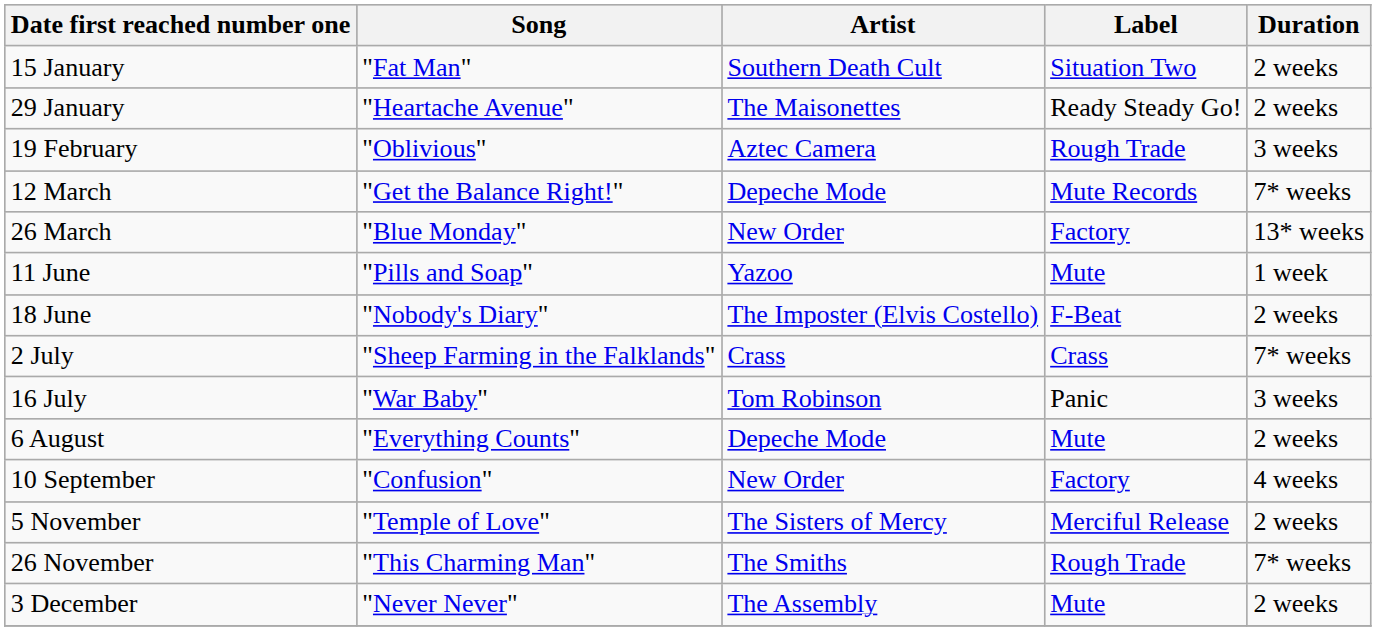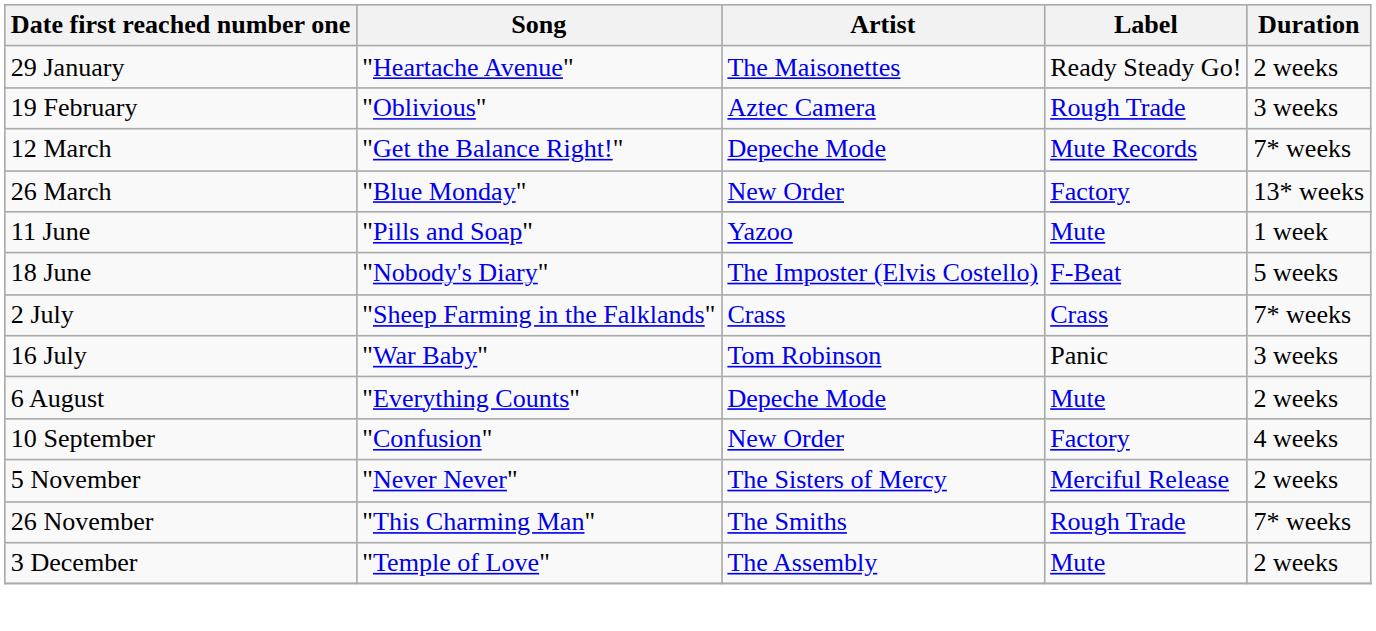 <table class=wikitable>
 <tr>
 <th>Date first reached number one</th>
 <th>Song</th>
 <th>Artist</th>
 <th>Label</th>
 <th>Duration</th>
-</tr>
-<tr>
-<td>15 January</td>
-<td>"<a href='#'>Fat Man</a>"</td>
-<td><a href='#'>Southern Death Cult</a></td>
-<td><a href='#'>Situation Two</a></td>
-<td>2 weeks</td>
 </tr>
 <tr>
 <td>29 January</td>
 <td>"<a href='#'>Heartache Avenue</a>"</td>
 <td><a href='#'>The Maisonettes</a></td>
 <td>Ready Steady Go!</td>
 <td>2 weeks</td>
 </tr>
 <tr>
 <td>19 February</td>
 <td>"<a href='#'>Oblivious</a>"</td>
 <td><a href='#'>Aztec Camera</a></td>
 <td><a href='#'>Rough Trade</a></td>
 <td>3 weeks</td>
 </tr>
 <tr>
 <td>12 March</td>
 <td>"<a href='#'>Get the Balance Right!</a>"</td>
 <td><a href='#'>Depeche Mode</a></td>
 <td><a href='#'>Mute Records</a></td>
 <td>7* weeks</td>
 </tr>
 <tr>
 <td>26 March</td>
 <td>"<a href='#'>Blue Monday</a>"</td>
 <td><a href='#'>New Order</a></td>
 <td><a href='#'>Factory</a></td>
 <td>13* weeks</td>
 </tr>
 <tr>
 <td>11 June</td>
 <td>"<a href='#'>Pills and Soap</a>"</td>
 <td><a href='#'>Yazoo</a></td>
 <td><a href='#'>Mute</a></td>
 <td>1 week</td>
 </tr>
 <tr>
 <td>18 June</td>
 <td>"<a href='#'>Nobody's Diary</a>"</td>
 <td><a href='#'>The Imposter (Elvis Costello)</a></td>
 <td><a href='#'>F-Beat</a></td>
-<td>2 weeks</td>
+<td>5 weeks</td>
 </tr>
 <tr>
 <td>2 July</td>
 <td>"<a href='#'>Sheep Farming in the Falklands</a>"</td>
 <td><a href='#'>Crass</a></td>
 <td><a href='#'>Crass</a></td>
 <td>7* weeks</td>
 </tr>
 <tr>
 <td>16 July</td>
 <td>"<a href='#'>War Baby</a>"</td>
 <td><a href='#'>Tom Robinson</a></td>
 <td>Panic</td>
 <td>3 weeks</td>
 </tr>
 <tr>
 <td>6 August</td>
 <td>"<a href='#'>Everything Counts</a>"</td>
 <td><a href='#'>Depeche Mode</a></td>
 <td><a href='#'>Mute</a></td>
 <td>2 weeks</td>
 </tr>
 <tr>
 <td>10 September</td>
 <td>"<a href='#'>Confusion</a>"</td>
 <td><a href='#'>New Order</a></td>
 <td><a href='#'>Factory</a></td>
 <td>4 weeks</td>
 </tr>
 <tr>
 <td>5 November</td>
-<td>"<a href='#'>Temple of Love</a>"</td>
+<td>"<a href='#'>Never Never</a>"</td>
 <td><a href='#'>The Sisters of Mercy</a></td>
 <td><a href='#'>Merciful Release</a></td>
 <td>2 weeks</td>
 </tr>
 <tr>
 <td>26 November</td>
 <td>"<a href='#'>This Charming Man</a>"</td>
 <td><a href='#'>The Smiths</a></td>
 <td><a href='#'>Rough Trade</a></td>
 <td>7* weeks</td>
 </tr>
 <tr>
 <td>3 December</td>
-<td>"<a href='#'>Never Never</a>"</td>
+<td>"<a href='#'>Temple of Love</a>"</td>
 <td><a href='#'>The Assembly</a></td>
 <td><a href='#'>Mute</a></td>
 <td>2 weeks</td>
 </tr>
 <tr>
 </tr>
 </table>
